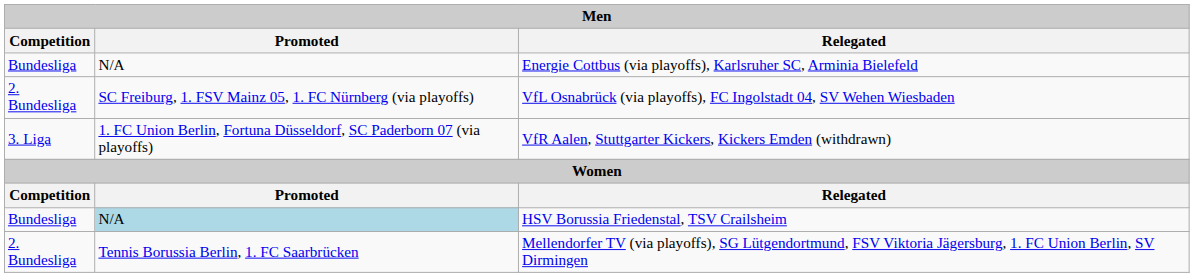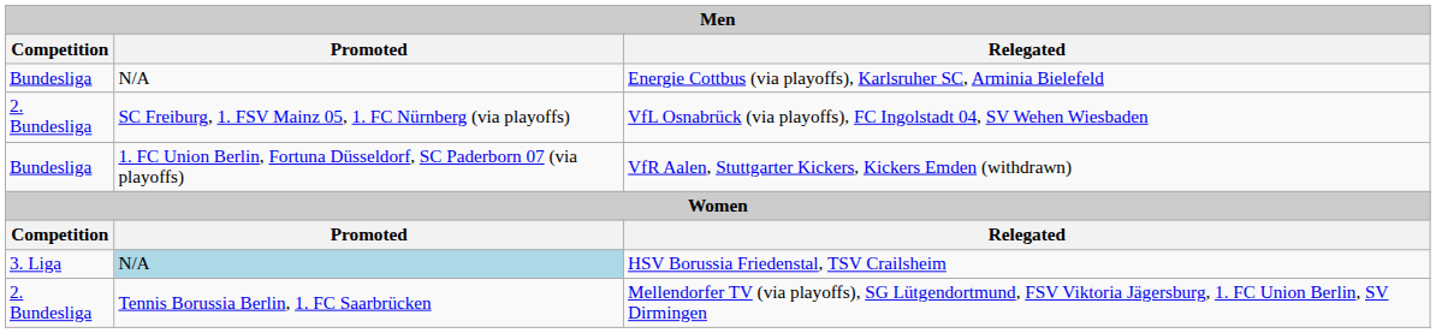 <table class="wikitable">
 <tr>
 <td colspan="3" style="text-align:center; background-color:#CCCCCC;"><strong>Men</strong></td>
 </tr>
 <tr>
 <th>Competition</th>
 <th>Promoted</th>
 <th>Relegated</th>
 </tr>
 <tr>
 <td><a href='#'>Bundesliga</a></td>
 <td>N/A</td>
 <td><a href='#'>Energie Cottbus</a> (via playoffs), <a href='#'>Karlsruher SC</a>, <a href='#'>Arminia Bielefeld</a></td>
 </tr>
 <tr>
 <td><a href='#'>2. Bundesliga</a></td>
 <td><a href='#'>SC Freiburg</a>, <a href='#'>1. FSV Mainz 05</a>, <a href='#'>1. FC Nürnberg</a> (via playoffs)</td>
 <td><a href='#'>VfL Osnabrück</a> (via playoffs), <a href='#'>FC Ingolstadt 04</a>, <a href='#'>SV Wehen Wiesbaden</a></td>
 </tr>
 <tr>
-<td><a href='#'>3. Liga</a></td>
+<td><a href='#'>Bundesliga</a></td>
 <td><a href='#'>1. FC Union Berlin</a>, <a href='#'>Fortuna Düsseldorf</a>, <a href='#'>SC Paderborn 07</a> (via playoffs)</td>
 <td><a href='#'>VfR Aalen</a>, <a href='#'>Stuttgarter Kickers</a>, <a href='#'>Kickers Emden</a> (withdrawn)</td>
 </tr>
 <tr>
 <td colspan="3" style="text-align:center; background-color:#CCCCCC;"><strong>Women</strong></td>
 </tr>
 <tr>
 <th>Competition</th>
 <th>Promoted</th>
 <th>Relegated</th>
 </tr>
 <tr>
-<td><a href='#'>Bundesliga</a></td>
+<td><a href='#'>3. Liga</a></td>
 <td style="background: lightblue;">N/A</td>
 <td><a href='#'>HSV Borussia Friedenstal</a>, <a href='#'>TSV Crailsheim</a></td>
 </tr>
 <tr>
 <td><a href='#'>2. Bundesliga</a></td>
 <td><a href='#'>Tennis Borussia Berlin</a>, <a href='#'>1. FC Saarbrücken</a></td>
 <td><a href='#'>Mellendorfer TV</a> (via playoffs), <a href='#'>SG Lütgendortmund</a>, <a href='#'>FSV Viktoria Jägersburg</a>, <a href='#'>1. FC Union Berlin</a>, <a href='#'>SV Dirmingen</a></td>
 </tr>
 </table>
